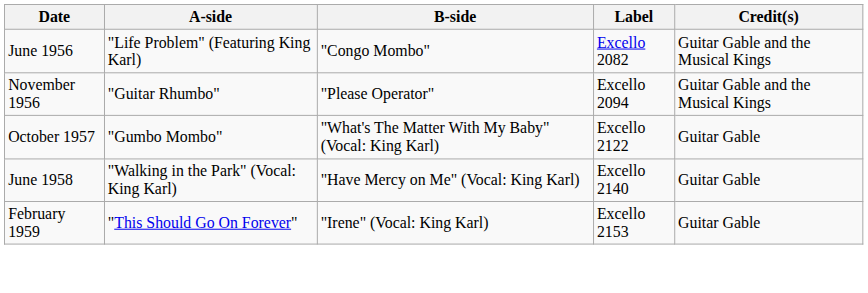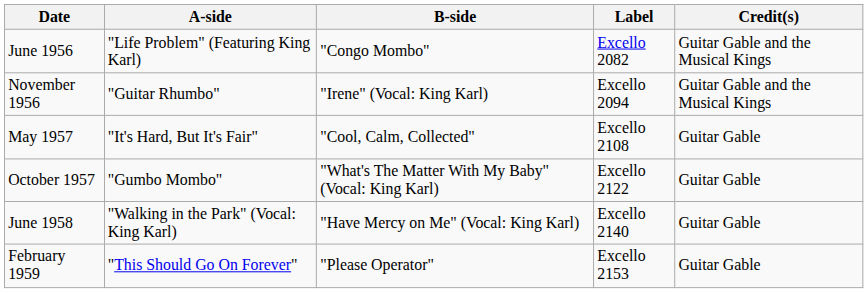 <table class="wikitable">
 <tr>
 <th>Date</th>
 <th>A-side</th>
 <th>B-side</th>
 <th>Label</th>
 <th>Credit(s)</th>
 </tr>
 <tr>
 <td>June 1956</td>
 <td>"Life Problem" (Featuring King Karl)</td>
 <td>"Congo Mombo"</td>
 <td><a href='#'>Excello</a> 2082</td>
 <td>Guitar Gable and the Musical Kings</td>
 </tr>
 <tr>
 <td>November 1956</td>
 <td>"Guitar Rhumbo"</td>
-<td>"Please Operator"</td>
+<td>"Irene" (Vocal: King Karl)</td>
 <td>Excello 2094</td>
 <td>Guitar Gable and the Musical Kings</td>
+</tr>
+<tr>
+<td>May 1957</td>
+<td>"It's Hard, But It's Fair"</td>
+<td>"Cool, Calm, Collected"</td>
+<td>Excello 2108</td>
+<td>Guitar Gable</td>
 </tr>
 <tr>
 <td>October 1957</td>
 <td>"Gumbo Mombo"</td>
 <td>"What's The Matter With My Baby" (Vocal: King Karl)</td>
 <td>Excello 2122</td>
 <td>Guitar Gable</td>
 </tr>
 <tr>
 <td>June 1958</td>
 <td>"Walking in the Park" (Vocal: King Karl)</td>
 <td>"Have Mercy on Me" (Vocal: King Karl)</td>
 <td>Excello 2140</td>
 <td>Guitar Gable</td>
 </tr>
 <tr>
 <td>February 1959</td>
 <td>"<a href='#'>This Should Go On Forever</a>"</td>
-<td>"Irene" (Vocal: King Karl)</td>
+<td>"Please Operator"</td>
 <td>Excello 2153</td>
 <td>Guitar Gable</td>
 </tr>
 </table>
